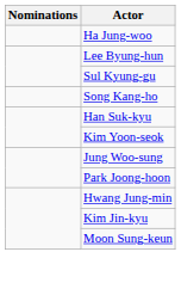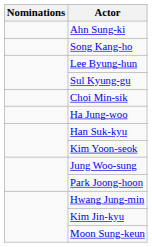 <table class="wikitable">
 <tr>
 <th>Nominations</th>
 <th>Actor</th>
 </tr>
 <tr>
 <td></td>
-<td><a href='#'>Ha Jung-woo</a></td>
+<td><a href='#'>Ahn Sung-ki</a></td>
+</tr>
+<tr>
+<td></td>
+<td><a href='#'>Song Kang-ho</a></td>
 </tr>
 <tr>
 <td rowspan="2"></td>
 <td><a href='#'>Lee Byung-hun</a></td>
 </tr>
 <tr>
 <td><a href='#'>Sul Kyung-gu</a></td>
 </tr>
 <tr>
 <td></td>
-<td><a href='#'>Song Kang-ho</a></td>
+<td><a href='#'>Choi Min-sik</a></td>
+</tr>
+<tr>
+<td></td>
+<td><a href='#'>Ha Jung-woo</a></td>
 </tr>
 <tr>
 <td rowspan="2"></td>
 <td><a href='#'>Han Suk-kyu</a></td>
 </tr>
 <tr>
 <td><a href='#'>Kim Yoon-seok</a></td>
 </tr>
 <tr>
 <td rowspan="2"></td>
 <td><a href='#'>Jung Woo-sung</a></td>
 </tr>
 <tr>
 <td><a href='#'>Park Joong-hoon</a></td>
 </tr>
 <tr>
 <td rowspan="3"></td>
 <td><a href='#'>Hwang Jung-min</a></td>
 </tr>
 <tr>
 <td><a href='#'>Kim Jin-kyu</a></td>
 </tr>
 <tr>
 <td><a href='#'>Moon Sung-keun</a></td>
 </tr>
 </table>
